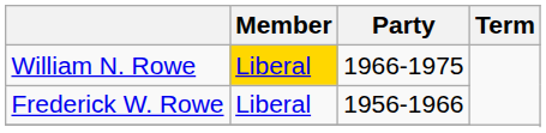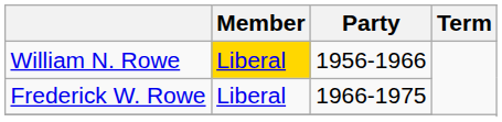 <table class="wikitable">
 <tr>
 <th> </th>
 <th>Member</th>
 <th>Party</th>
 <th>Term</th>
 </tr>
 <tr>
 <td><a href='#'>William N. Rowe</a></td>
 <td style="background: gold;"><a href='#'>Liberal</a></td>
-<td>1966-1975</td>
+<td>1956-1966</td>
 </tr>
 <tr>
 <td><a href='#'>Frederick W. Rowe</a></td>
 <td><a href='#'>Liberal</a></td>
-<td>1956-1966</td>
+<td>1966-1975</td>
 </tr>
 <tr>
 </tr>
 </table>
